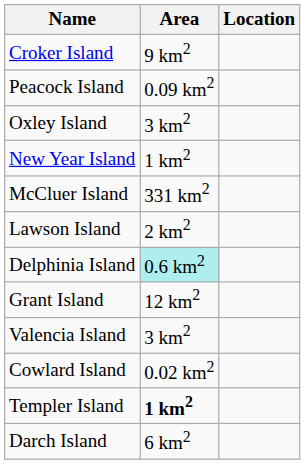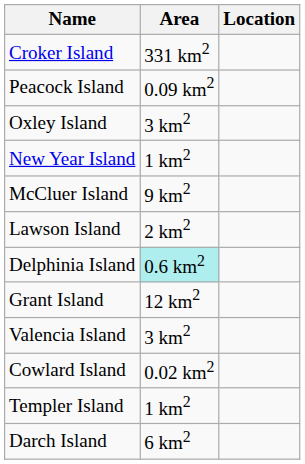 <table class="wikitable">
 <tr>
 <th>Name</th>
 <th>Area</th>
 <th>Location</th>
 </tr>
 <tr>
 <td><a href='#'>Croker Island</a></td>
-<td>9 km<sup>2</sup> </td>
+<td>331 km<sup>2</sup></td>
 <td></td>
 </tr>
 <tr>
 <td>Peacock Island</td>
 <td>0.09 km<sup>2</sup></td>
 <td></td>
 </tr>
 <tr>
 <td>Oxley Island</td>
 <td>3 km<sup>2</sup></td>
 <td></td>
 </tr>
 <tr>
 <td><a href='#'>New Year Island</a></td>
 <td>1 km<sup>2</sup></td>
 <td></td>
 </tr>
 <tr>
 <td>McCluer Island</td>
-<td>331 km<sup>2</sup></td>
+<td>9 km<sup>2</sup> </td>
 <td></td>
 </tr>
 <tr>
 <td>Lawson Island</td>
 <td>2 km<sup>2</sup></td>
 <td></td>
 </tr>
 <tr>
 <td>Delphinia Island</td>
 <td style="background: paleturquoise;">0.6 km<sup>2</sup></td>
 <td></td>
 </tr>
 <tr>
 <td>Grant Island</td>
 <td>12 km<sup>2</sup></td>
 <td></td>
 </tr>
 <tr>
 <td>Valencia Island</td>
 <td>3 km<sup>2</sup></td>
 <td></td>
 </tr>
 <tr>
 <td>Cowlard Island</td>
 <td>0.02 km<sup>2</sup></td>
 <td></td>
 </tr>
 <tr>
 <td>Templer Island</td>
-<td><strong>1 km<sup>2</sup></strong></td>
+<td>1 km<sup>2</sup></td>
 <td></td>
 </tr>
 <tr>
 <td>Darch Island</td>
 <td>6 km<sup>2</sup></td>
 <td></td>
 </tr>
 </table>
